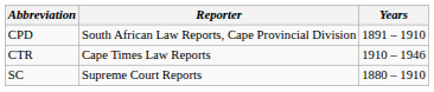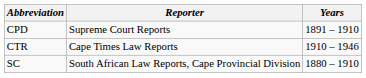 <table class="wikitable">
 <tr>
 <th><em>Abbreviation</em></th>
 <th><em>Reporter</em></th>
 <th><em>Years</em></th>
 </tr>
 <tr valign="top">
 <td>CPD</td>
-<td>South African Law Reports, Cape Provincial Division</td>
+<td>Supreme Court Reports</td>
 <td>1891 – 1910</td>
 </tr>
 <tr valign="top">
 <td>CTR</td>
 <td>Cape Times Law Reports</td>
 <td>1910 – 1946</td>
 </tr>
 <tr valign="top">
 <td>SC</td>
-<td>Supreme Court Reports</td>
+<td>South African Law Reports, Cape Provincial Division</td>
 <td>1880 – 1910</td>
 </tr>
 </table>
